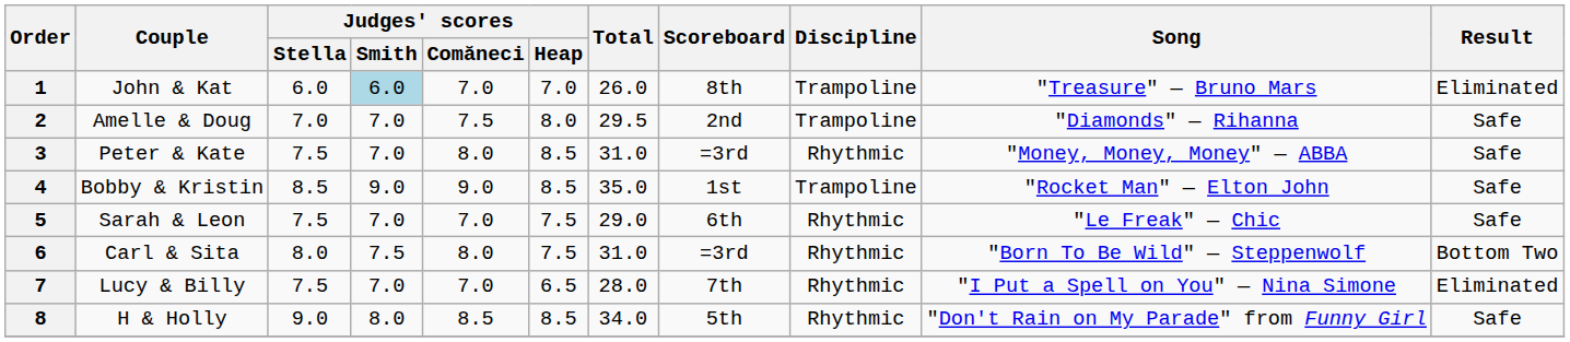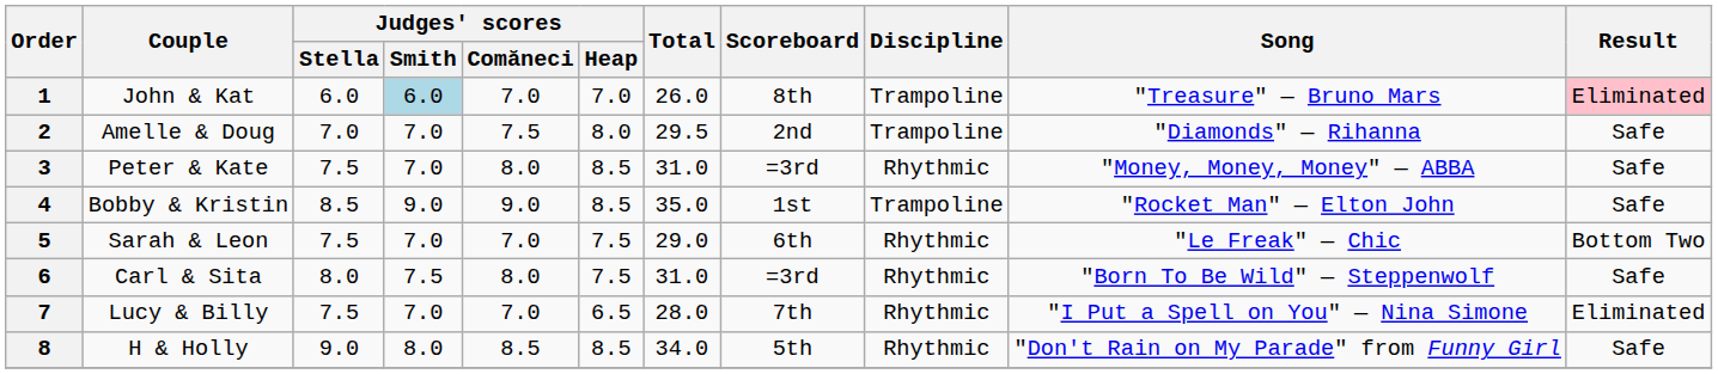 <table class="wikitable plainrowheaders" style="text-align:center;">
 <tr>
 <th scope="col" rowspan="2">Order</th>
 <th scope="col" rowspan="2">Couple</th>
 <th scope="col" colspan="4">Judges' scores</th>
 <th scope="col" rowspan="2">Total</th>
 <th scope="col" rowspan="2">Scoreboard</th>
 <th scope="col" rowspan="2">Discipline</th>
 <th scope="col" rowspan="2">Song</th>
 <th scope="col" rowspan="2">Result</th>
 </tr>
 <tr>
 <th scope="col">Stella</th>
 <th>Smith</th>
 <th>Comăneci</th>
 <th>Heap</th>
 </tr>
 <tr>
 <th scope="col">1</th>
 <td>John & Kat</td>
 <td>6.0</td>
 <td style="background: lightblue;">6.0</td>
 <td>7.0</td>
 <td>7.0</td>
 <td>26.0</td>
 <td>8th</td>
 <td>Trampoline</td>
 <td>"<a href='#'>Treasure</a>" — <a href='#'>Bruno Mars</a></td>
-<td>Eliminated</td>
+<td style="background: pink;">Eliminated</td>
 </tr>
 <tr>
 <th scope="col">2</th>
 <td>Amelle & Doug</td>
 <td>7.0</td>
 <td>7.0</td>
 <td>7.5</td>
 <td>8.0</td>
 <td>29.5</td>
 <td>2nd</td>
 <td>Trampoline</td>
 <td>"<a href='#'>Diamonds</a>" — <a href='#'>Rihanna</a></td>
 <td>Safe</td>
 </tr>
 <tr>
 <th scope="col">3</th>
 <td>Peter & Kate</td>
 <td>7.5</td>
 <td>7.0</td>
 <td>8.0</td>
 <td>8.5</td>
 <td>31.0</td>
 <td>=3rd</td>
 <td>Rhythmic</td>
 <td>"<a href='#'>Money, Money, Money</a>" — <a href='#'>ABBA</a></td>
 <td>Safe</td>
 </tr>
 <tr>
 <th scope="col">4</th>
 <td>Bobby & Kristin</td>
 <td>8.5</td>
 <td>9.0</td>
 <td>9.0</td>
 <td>8.5</td>
 <td>35.0</td>
 <td>1st</td>
 <td>Trampoline</td>
 <td>"<a href='#'>Rocket Man</a>" — <a href='#'>Elton John</a></td>
 <td>Safe</td>
 </tr>
 <tr>
 <th scope="col">5</th>
 <td>Sarah & Leon</td>
 <td>7.5</td>
 <td>7.0</td>
 <td>7.0</td>
 <td>7.5</td>
 <td>29.0</td>
 <td>6th</td>
 <td>Rhythmic</td>
 <td>"<a href='#'>Le Freak</a>" — <a href='#'>Chic</a></td>
-<td>Safe</td>
+<td>Bottom Two</td>
 </tr>
 <tr>
 <th scope="col">6</th>
 <td>Carl & Sita</td>
 <td>8.0</td>
 <td>7.5</td>
 <td>8.0</td>
 <td>7.5</td>
 <td>31.0</td>
 <td>=3rd</td>
 <td>Rhythmic</td>
 <td>"<a href='#'>Born To Be Wild</a>" — <a href='#'>Steppenwolf</a></td>
-<td>Bottom Two</td>
+<td>Safe</td>
 </tr>
 <tr>
 <th scope="col">7</th>
 <td>Lucy & Billy</td>
 <td>7.5</td>
 <td>7.0</td>
 <td>7.0</td>
 <td>6.5</td>
 <td>28.0</td>
 <td>7th</td>
 <td>Rhythmic</td>
 <td>"<a href='#'>I Put a Spell on You</a>" — <a href='#'>Nina Simone</a></td>
 <td>Eliminated</td>
 </tr>
 <tr>
 <th scope="col">8</th>
 <td>H & Holly</td>
 <td>9.0</td>
 <td>8.0</td>
 <td>8.5</td>
 <td>8.5</td>
 <td>34.0</td>
 <td>5th</td>
 <td>Rhythmic</td>
 <td>"<a href='#'>Don't Rain on My Parade</a>" from <em><a href='#'>Funny Girl</a></em></td>
 <td>Safe</td>
 </tr>
 <tr>
 </tr>
 </table>
